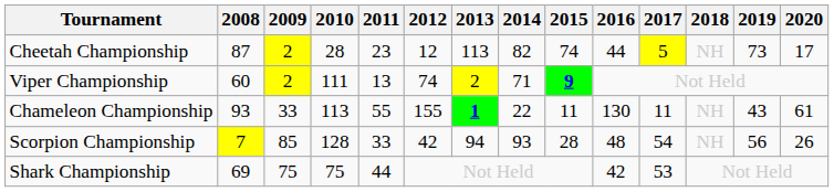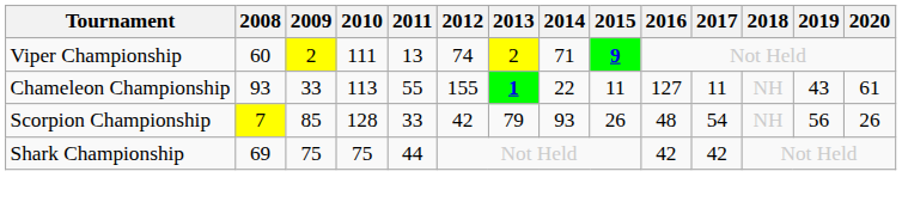 <table class="wikitable" style="text-align:center;">
 <tr>
 <th>Tournament</th>
 <th>2008</th>
 <th>2009</th>
 <th>2010</th>
 <th>2011</th>
 <th>2012</th>
 <th>2013</th>
 <th>2014</th>
 <th>2015</th>
 <th>2016</th>
 <th>2017</th>
 <th>2018</th>
 <th>2019</th>
 <th>2020</th>
-</tr>
-<tr>
-<td align="left">Cheetah Championship</td>
-<td>87</td>
-<td style="background:yellow;">2</td>
-<td>28</td>
-<td>23</td>
-<td>12</td>
-<td>113</td>
-<td>82</td>
-<td>74</td>
-<td>44</td>
-<td style="background:yellow;">5</td>
-<td style=color:#ccc>NH</td>
-<td>73</td>
-<td>17</td>
 </tr>
 <tr>
 <td align="left">Viper Championship</td>
 <td>60</td>
 <td style="background:yellow;">2</td>
 <td>111</td>
 <td>13</td>
 <td>74</td>
 <td style="background:yellow;">2</td>
 <td>71</td>
 <td style="background:lime;"><a href='#'><strong>9</strong></a></td>
 <td colspan=5 style=color:#ccc>Not Held</td>
 </tr>
 <tr>
 <td align="left">Chameleon Championship</td>
 <td>93</td>
 <td>33</td>
 <td>113</td>
 <td>55</td>
 <td>155</td>
 <td style="background:lime;"><a href='#'><strong>1</strong></a></td>
 <td>22</td>
 <td>11</td>
-<td>130</td>
+<td>127</td>
 <td>11</td>
 <td style=color:#ccc>NH</td>
 <td>43</td>
 <td>61</td>
 </tr>
 <tr>
 <td align="left">Scorpion Championship</td>
 <td style="background:yellow;">7</td>
 <td>85</td>
 <td>128</td>
 <td>33</td>
 <td>42</td>
-<td>94</td>
+<td>79</td>
 <td>93</td>
-<td>28</td>
+<td>26</td>
 <td>48</td>
 <td>54</td>
 <td style=color:#ccc>NH</td>
 <td>56</td>
 <td>26</td>
 </tr>
 <tr>
 <td align="left">Shark Championship</td>
 <td>69</td>
 <td>75</td>
 <td>75</td>
 <td>44</td>
 <td colspan=4 style=color:#ccc>Not Held</td>
 <td>42</td>
-<td>53</td>
+<td>42</td>
 <td colspan=3 style=color:#ccc>Not Held</td>
 </tr>
 </table>
